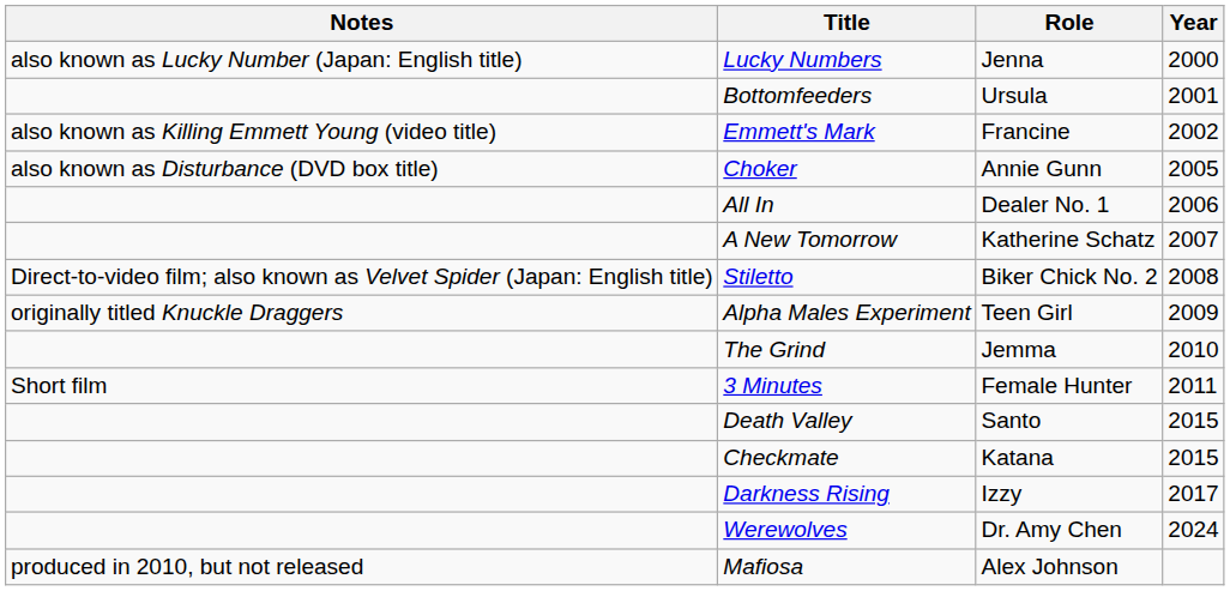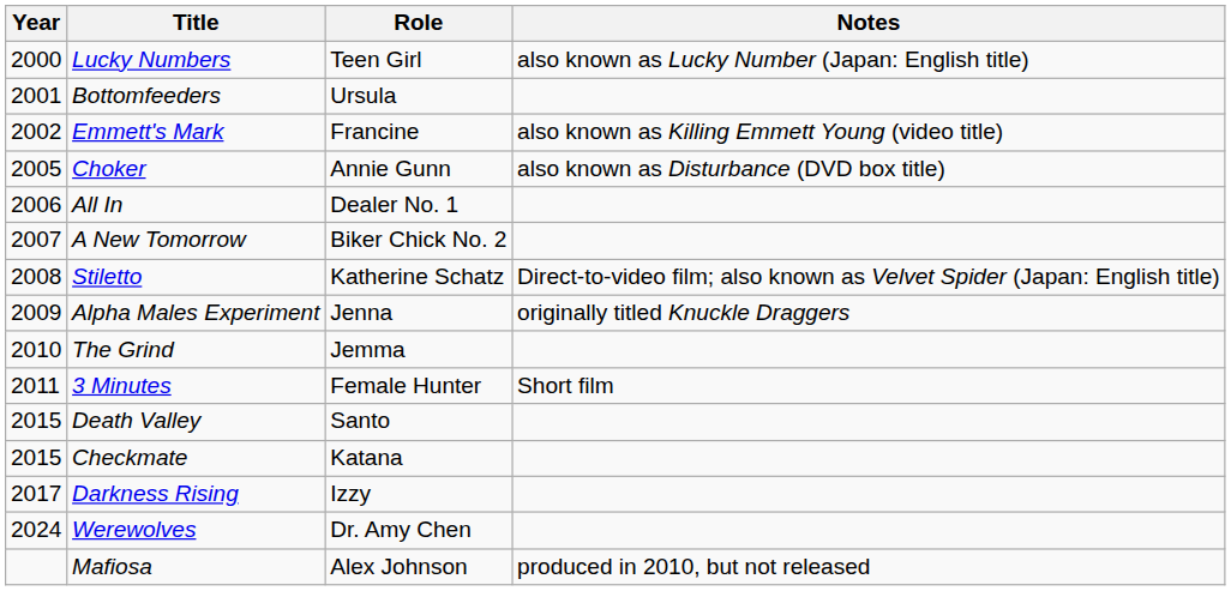 <table class="wikitable">
 <tr>
-<th>Notes</th>
+<th>Year</th>
 <th>Title</th>
 <th>Role</th>
-<th>Year</th>
+<th>Notes</th>
 </tr>
 <tr>
+<td>2000</td>
+<td><em><a href='#'>Lucky Numbers</a></em></td>
+<td>Teen Girl</td>
 <td>also known as <em>Lucky Number</em> (Japan: English title)</td>
-<td><em><a href='#'>Lucky Numbers</a></em></td>
+</tr>
+<tr>
+<td>2001</td>
+<td><em>Bottomfeeders</em></td>
+<td>Ursula</td>
+<td></td>
+</tr>
+<tr>
+<td>2002</td>
+<td><em><a href='#'>Emmett's Mark</a></em></td>
+<td>Francine</td>
+<td>also known as <em>Killing Emmett Young</em> (video title)</td>
+</tr>
+<tr>
+<td>2005</td>
+<td><em><a href='#'>Choker</a></em></td>
+<td>Annie Gunn</td>
+<td>also known as <em>Disturbance</em> (DVD box title)</td>
+</tr>
+<tr>
+<td>2006</td>
+<td><em>All In</em></td>
+<td>Dealer No. 1</td>
+<td></td>
+</tr>
+<tr>
+<td>2007</td>
+<td><em>A New Tomorrow</em></td>
+<td>Biker Chick No. 2</td>
+<td></td>
+</tr>
+<tr>
+<td>2008</td>
+<td><em><a href='#'>Stiletto</a></em></td>
+<td>Katherine Schatz</td>
+<td>Direct-to-video film; also known as <em>Velvet Spider</em> (Japan: English title)</td>
+</tr>
+<tr>
+<td>2009</td>
+<td><em>Alpha Males Experiment</em></td>
 <td>Jenna</td>
-<td>2000</td>
+<td>originally titled <em>Knuckle Draggers</em></td>
+</tr>
+<tr>
+<td>2010</td>
+<td><em>The Grind</em></td>
+<td>Jemma</td>
+<td><br></td>
+</tr>
+<tr>
+<td>2011</td>
+<td><em><a href='#'>3 Minutes</a></em></td>
+<td>Female Hunter</td>
+<td>Short film</td>
+</tr>
+<tr>
+<td>2015</td>
+<td><em>Death Valley</em></td>
+<td>Santo</td>
+<td></td>
+</tr>
+<tr>
+<td>2015</td>
+<td><em>Checkmate</em></td>
+<td>Katana</td>
+<td></td>
+</tr>
+<tr>
+<td>2017</td>
+<td><em><a href='#'>Darkness Rising</a></em></td>
+<td>Izzy</td>
+<td></td>
+</tr>
+<tr>
+<td>2024</td>
+<td><em><a href='#'>Werewolves</a></em></td>
+<td>Dr. Amy Chen</td>
+<td></td>
 </tr>
 <tr>
 <td></td>
-<td><em>Bottomfeeders</em></td>
-<td>Ursula</td>
-<td>2001</td>
-</tr>
-<tr>
-<td>also known as <em>Killing Emmett Young</em> (video title)</td>
-<td><em><a href='#'>Emmett's Mark</a></em></td>
-<td>Francine</td>
-<td>2002</td>
-</tr>
-<tr>
-<td>also known as <em>Disturbance</em> (DVD box title)</td>
-<td><em><a href='#'>Choker</a></em></td>
-<td>Annie Gunn</td>
-<td>2005</td>
-</tr>
-<tr>
-<td></td>
-<td><em>All In</em></td>
-<td>Dealer No. 1</td>
-<td>2006</td>
-</tr>
-<tr>
-<td></td>
-<td><em>A New Tomorrow</em></td>
-<td>Katherine Schatz</td>
-<td>2007</td>
-</tr>
-<tr>
-<td>Direct-to-video film; also known as <em>Velvet Spider</em> (Japan: English title)</td>
-<td><em><a href='#'>Stiletto</a></em></td>
-<td>Biker Chick No. 2</td>
-<td>2008</td>
-</tr>
-<tr>
-<td>originally titled <em>Knuckle Draggers</em></td>
-<td><em>Alpha Males Experiment</em></td>
-<td>Teen Girl</td>
-<td>2009</td>
-</tr>
-<tr>
-<td><br></td>
-<td><em>The Grind</em></td>
-<td>Jemma</td>
-<td>2010</td>
-</tr>
-<tr>
-<td>Short film</td>
-<td><em><a href='#'>3 Minutes</a></em></td>
-<td>Female Hunter</td>
-<td>2011</td>
-</tr>
-<tr>
-<td></td>
-<td><em>Death Valley</em></td>
-<td>Santo</td>
-<td>2015</td>
-</tr>
-<tr>
-<td></td>
-<td><em>Checkmate</em></td>
-<td>Katana</td>
-<td>2015</td>
-</tr>
-<tr>
-<td></td>
-<td><em><a href='#'>Darkness Rising</a></em></td>
-<td>Izzy</td>
-<td>2017</td>
-</tr>
-<tr>
-<td></td>
-<td><em><a href='#'>Werewolves</a></em></td>
-<td>Dr. Amy Chen</td>
-<td>2024</td>
-</tr>
-<tr>
-<td>produced in 2010, but not released</td>
 <td><em>Mafiosa</em></td>
 <td>Alex Johnson</td>
-<td></td>
+<td>produced in 2010, but not released</td>
 </tr>
 </table>
